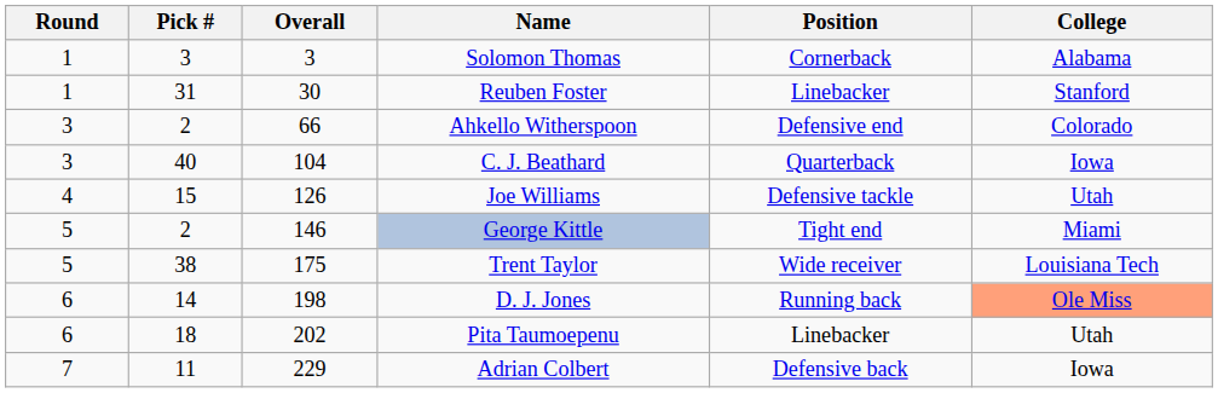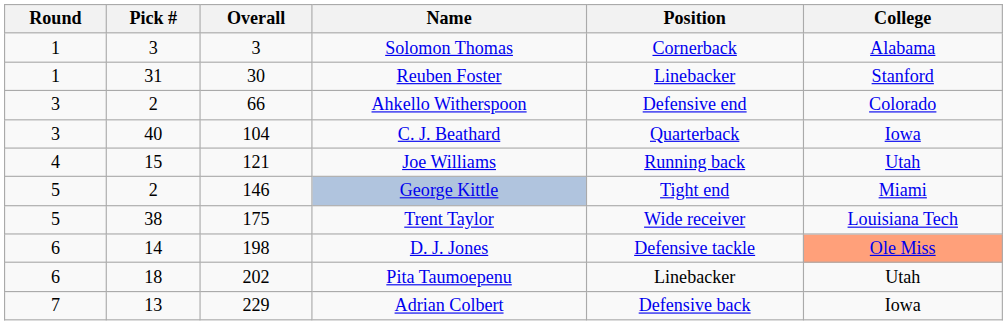 <table class="wikitable sortable sortable" style="width: 100%; text-align:center">
 <tr>
 <th>Round</th>
 <th>Pick #</th>
 <th>Overall</th>
 <th>Name</th>
 <th>Position</th>
 <th>College</th>
 </tr>
 <tr>
 <td>1</td>
 <td>3</td>
 <td>3</td>
 <td><a href='#'>Solomon Thomas</a></td>
 <td><a href='#'>Cornerback</a></td>
 <td><a href='#'>Alabama</a></td>
 </tr>
 <tr>
 <td>1</td>
 <td>31</td>
 <td>30</td>
 <td><a href='#'>Reuben Foster</a></td>
 <td><a href='#'>Linebacker</a></td>
 <td><a href='#'>Stanford</a></td>
 </tr>
 <tr>
 <td>3</td>
 <td>2</td>
 <td>66</td>
 <td><a href='#'>Ahkello Witherspoon</a></td>
 <td><a href='#'>Defensive end</a></td>
 <td><a href='#'>Colorado</a></td>
 </tr>
 <tr>
 <td>3</td>
 <td>40</td>
 <td>104</td>
 <td><a href='#'>C. J. Beathard</a></td>
 <td><a href='#'>Quarterback</a></td>
 <td><a href='#'>Iowa</a></td>
 </tr>
 <tr>
 <td>4</td>
 <td>15</td>
-<td>126</td>
+<td>121</td>
 <td><a href='#'>Joe Williams</a></td>
-<td><a href='#'>Defensive tackle</a></td>
+<td><a href='#'>Running back</a></td>
 <td><a href='#'>Utah</a></td>
 </tr>
 <tr>
 <td>5</td>
 <td>2</td>
 <td>146</td>
 <td bgcolor=lightsteelblue><a href='#'>George Kittle</a></td>
 <td><a href='#'>Tight end</a></td>
 <td><a href='#'>Miami</a></td>
 </tr>
 <tr>
 <td>5</td>
 <td>38</td>
 <td>175</td>
 <td><a href='#'>Trent Taylor</a></td>
 <td><a href='#'>Wide receiver</a></td>
 <td><a href='#'>Louisiana Tech</a></td>
 </tr>
 <tr>
 <td>6</td>
 <td>14</td>
 <td>198</td>
 <td><a href='#'>D. J. Jones</a></td>
-<td><a href='#'>Running back</a></td>
+<td><a href='#'>Defensive tackle</a></td>
 <td style="background: lightsalmon;"><a href='#'>Ole Miss</a></td>
 </tr>
 <tr>
 <td>6</td>
 <td>18</td>
 <td>202</td>
 <td><a href='#'>Pita Taumoepenu</a></td>
 <td>Linebacker</td>
 <td>Utah</td>
 </tr>
 <tr>
 <td>7</td>
-<td>11</td>
+<td>13</td>
 <td>229</td>
 <td><a href='#'>Adrian Colbert</a></td>
 <td><a href='#'>Defensive back</a></td>
 <td>Iowa</td>
 </tr>
 </table>
